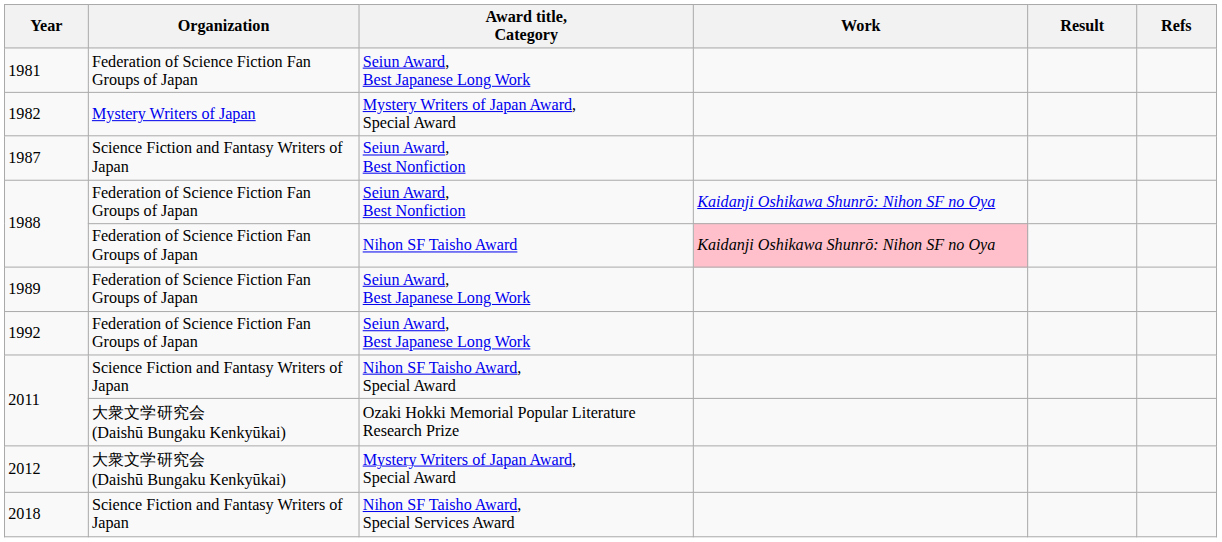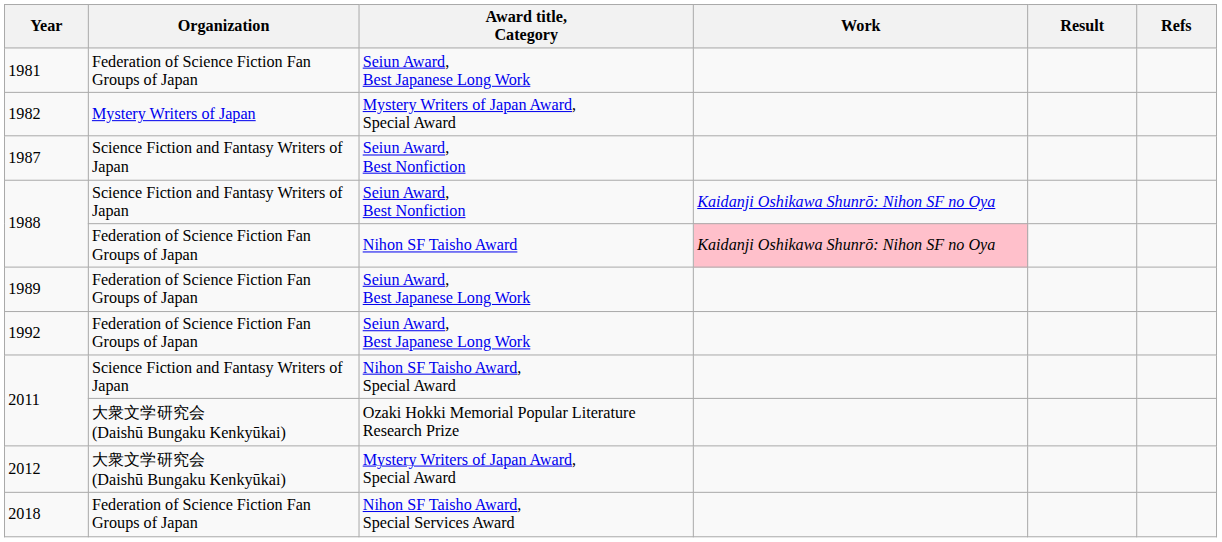 <table class="wikitable" style="width:95%;" cellpadding="5">
 <tr>
 <th scope="col" style="width:30px;">Year</th>
 <th scope="col" style="width:120px;">Organization</th>
 <th scope="col" style="width:150px;">Award title,<br>Category</th>
 <th scope="col" style="width:150px;">Work</th>
 <th scope="col" style="width:10px;">Result</th>
 <th scope="col" style="width:10px;">Refs<br></th>
 </tr>
 <tr>
 <td>1981</td>
 <td>Federation of Science Fiction Fan Groups of Japan</td>
 <td><a href='#'>Seiun Award</a>,<br><a href='#'>Best Japanese Long Work</a></td>
 <td></td>
 <td></td>
 <td></td>
 </tr>
 <tr>
 <td>1982</td>
 <td><a href='#'>Mystery Writers of Japan</a></td>
 <td><a href='#'>Mystery Writers of Japan Award</a>,<br>Special Award</td>
 <td></td>
 <td></td>
 <td></td>
 </tr>
 <tr>
 <td>1987</td>
 <td>Science Fiction and Fantasy Writers of Japan</td>
 <td><a href='#'>Seiun Award</a>,<br><a href='#'>Best Nonfiction</a></td>
 <td></td>
 <td></td>
 <td></td>
 </tr>
 <tr>
 <td rowspan="2">1988</td>
-<td>Federation of Science Fiction Fan Groups of Japan</td>
+<td>Science Fiction and Fantasy Writers of Japan</td>
 <td><a href='#'>Seiun Award</a>,<br><a href='#'>Best Nonfiction</a></td>
 <td><em><a href='#'>Kaidanji Oshikawa Shunrō: Nihon SF no Oya</a></em></td>
 <td></td>
 <td></td>
 </tr>
 <tr>
 <td>Federation of Science Fiction Fan Groups of Japan</td>
 <td><a href='#'>Nihon SF Taisho Award</a></td>
 <td style="background: pink;"><em>Kaidanji Oshikawa Shunrō: Nihon SF no Oya</em></td>
 <td></td>
 <td></td>
 </tr>
 <tr>
 <td>1989</td>
 <td>Federation of Science Fiction Fan Groups of Japan</td>
 <td><a href='#'>Seiun Award</a>,<br><a href='#'>Best Japanese Long Work</a></td>
 <td></td>
 <td></td>
 <td></td>
 </tr>
 <tr>
 <td>1992</td>
 <td>Federation of Science Fiction Fan Groups of Japan</td>
 <td><a href='#'>Seiun Award</a>,<br><a href='#'>Best Japanese Long Work</a></td>
 <td></td>
 <td></td>
 <td></td>
 </tr>
 <tr>
 <td rowspan="2">2011</td>
 <td>Science Fiction and Fantasy Writers of Japan</td>
 <td><a href='#'>Nihon SF Taisho Award</a>,<br>Special Award</td>
 <td></td>
 <td></td>
 <td></td>
 </tr>
 <tr>
 <td>大衆文学研究会<br>(Daishū Bungaku Kenkyūkai)</td>
 <td>Ozaki Hokki Memorial Popular Literature Research Prize</td>
 <td></td>
 <td></td>
 <td></td>
 </tr>
 <tr>
 <td>2012</td>
 <td>大衆文学研究会<br>(Daishū Bungaku Kenkyūkai)</td>
 <td><a href='#'>Mystery Writers of Japan Award</a>,<br>Special Award</td>
 <td></td>
 <td></td>
 <td></td>
 </tr>
 <tr>
 <td>2018</td>
-<td>Science Fiction and Fantasy Writers of Japan</td>
+<td>Federation of Science Fiction Fan Groups of Japan</td>
 <td><a href='#'>Nihon SF Taisho Award</a>,<br>Special Services Award</td>
 <td></td>
 <td></td>
 <td></td>
 </tr>
 </table>
